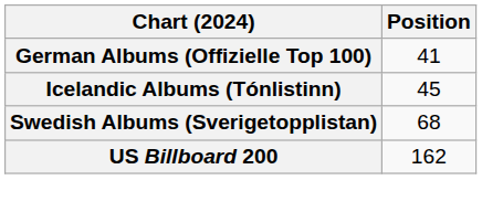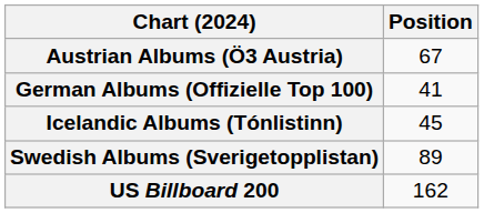 <table class="wikitable sortable plainrowheaders" style="text-align:center">
 <tr>
 <th scope="col">Chart (2024)</th>
 <th scope="col">Position</th>
+</tr>
+<tr>
+<th scope="row">Austrian Albums (Ö3 Austria)</th>
+<td>67</td>
 </tr>
 <tr>
 <th scope="row">German Albums (Offizielle Top 100)</th>
 <td>41</td>
 </tr>
 <tr>
 <th scope="row">Icelandic Albums (Tónlistinn)</th>
 <td>45</td>
 </tr>
 <tr>
 <th scope="row">Swedish Albums (Sverigetopplistan)</th>
-<td>68</td>
+<td>89</td>
 </tr>
 <tr>
 <th scope="row">US <em>Billboard</em> 200</th>
 <td>162</td>
 </tr>
 </table>
